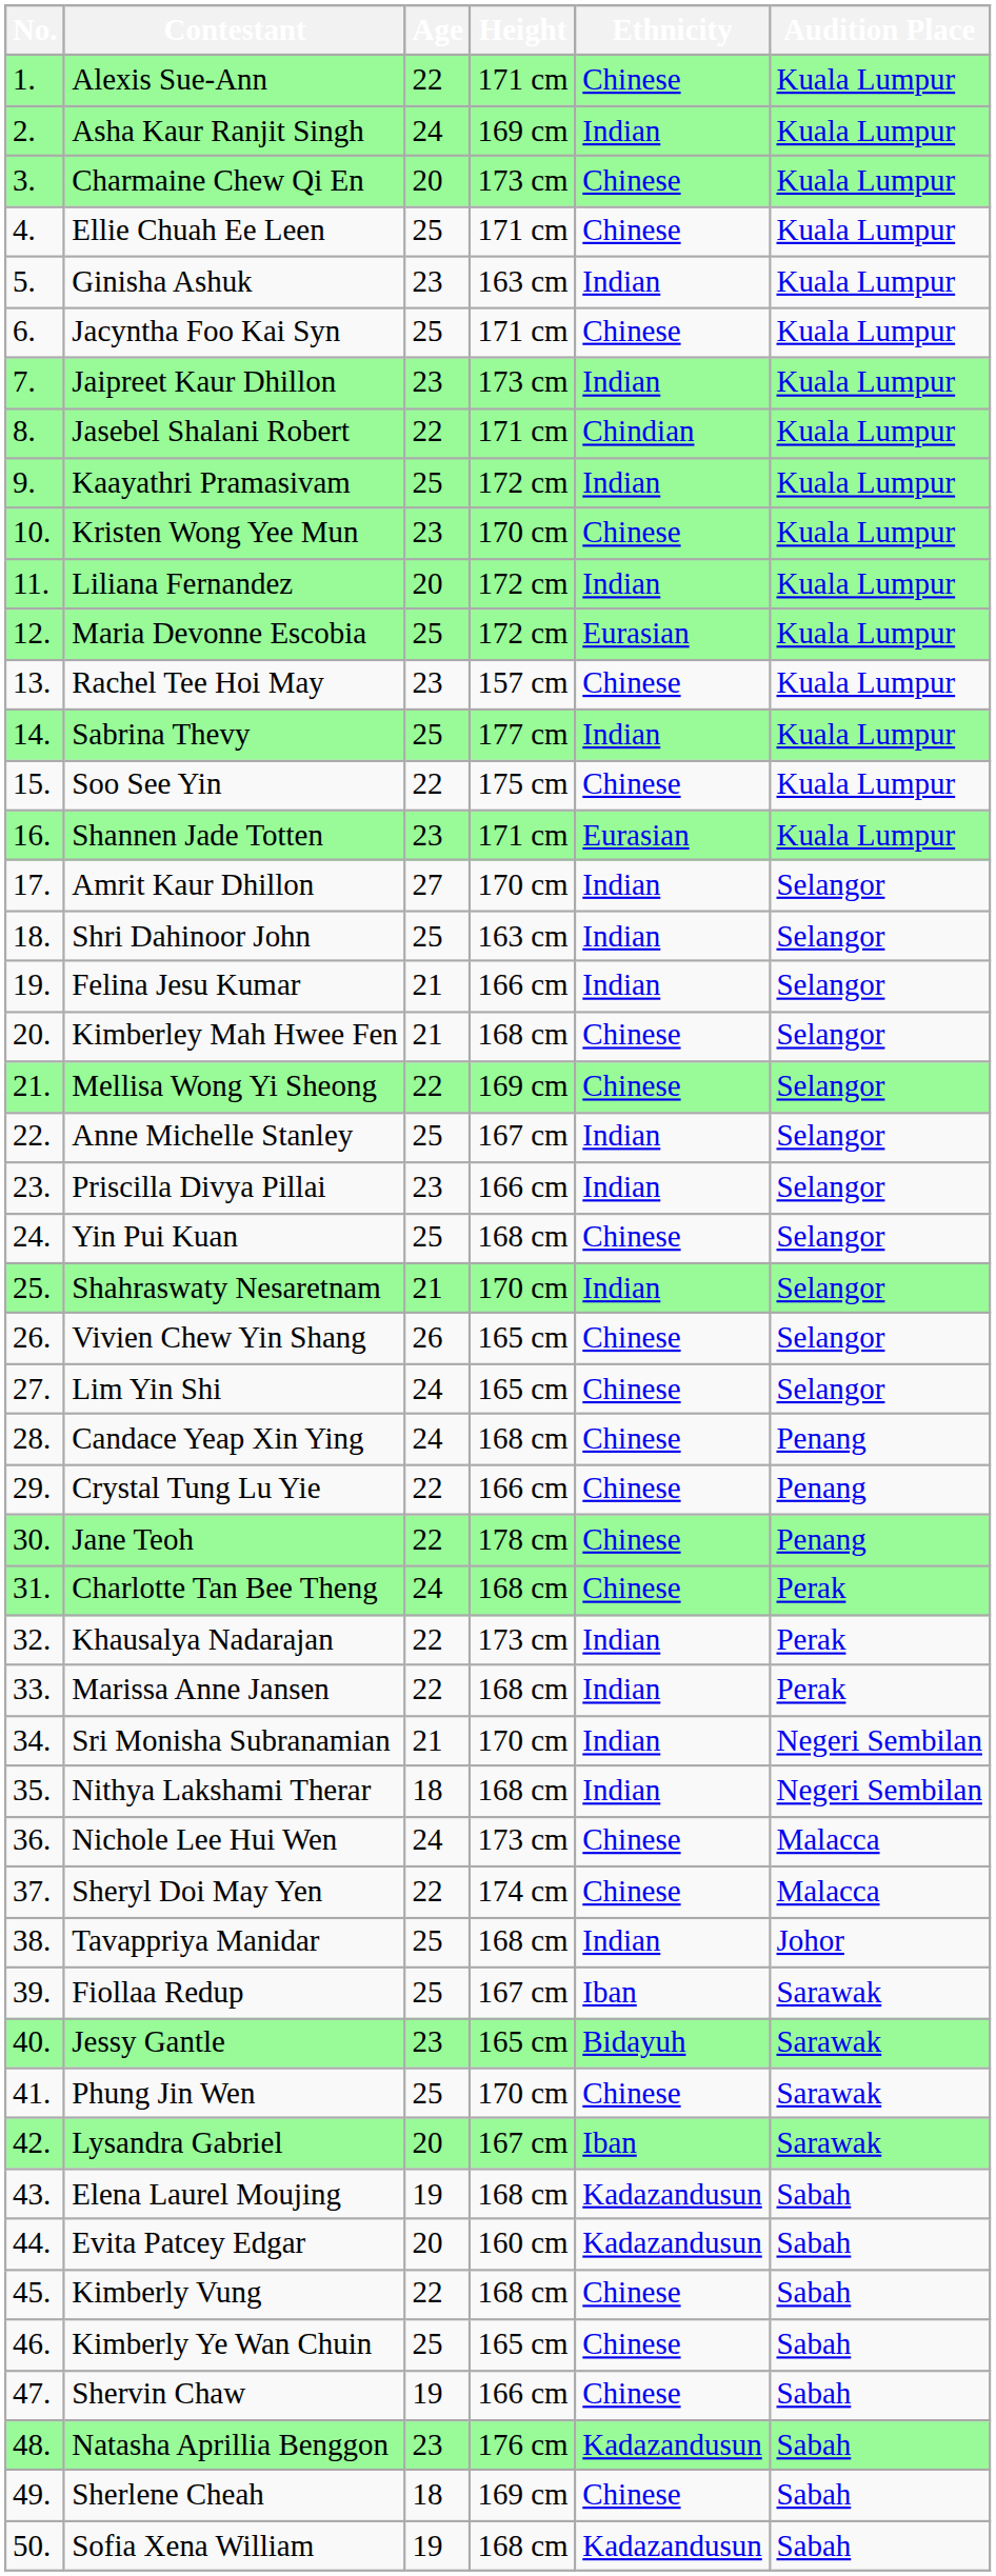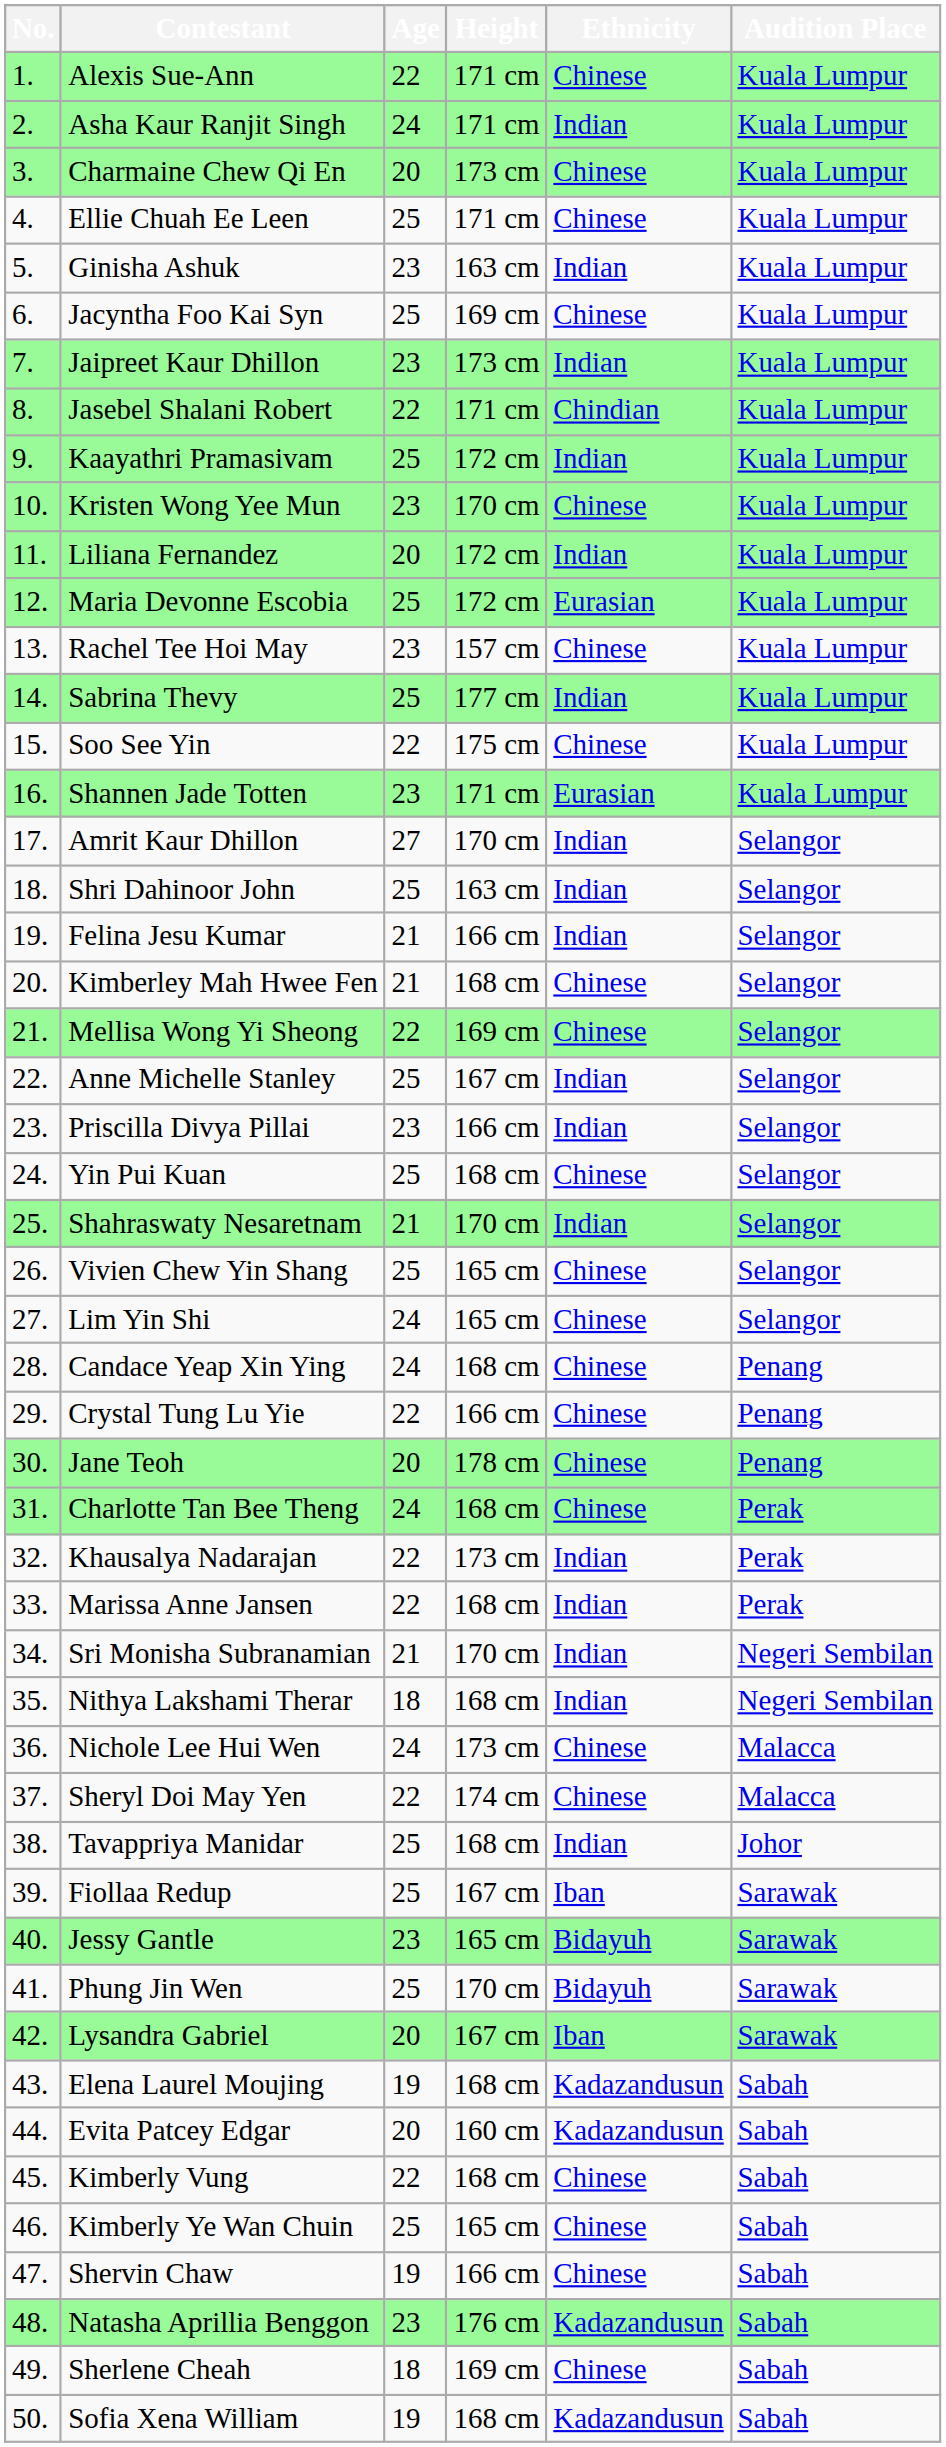 <table class="wikitable sortable" style="font-size: 85%;">
 <tr style="color:#fff; background:gray; text-align:center;">
 <th>No.</th>
 <th>Contestant</th>
 <th>Age</th>
 <th>Height</th>
 <th>Ethnicity</th>
 <th>Audition Place</th>
 </tr>
 <tr style="background:palegreen;">
 <td>1.</td>
 <td>Alexis Sue-Ann</td>
 <td>22</td>
 <td>171 cm</td>
 <td><a href='#'>Chinese</a></td>
 <td><a href='#'>Kuala Lumpur</a></td>
 </tr>
 <tr style="background:palegreen;">
 <td>2.</td>
 <td>Asha Kaur Ranjit Singh</td>
 <td>24</td>
-<td>169 cm</td>
+<td>171 cm</td>
 <td><a href='#'>Indian</a></td>
 <td><a href='#'>Kuala Lumpur</a></td>
 </tr>
 <tr style="background:palegreen;">
 <td>3.</td>
 <td>Charmaine Chew Qi En</td>
 <td>20</td>
 <td>173 cm</td>
 <td><a href='#'>Chinese</a></td>
 <td><a href='#'>Kuala Lumpur</a></td>
 </tr>
 <tr>
 <td>4.</td>
 <td>Ellie Chuah Ee Leen</td>
 <td>25</td>
 <td>171 cm</td>
 <td><a href='#'>Chinese</a></td>
 <td><a href='#'>Kuala Lumpur</a></td>
 </tr>
 <tr>
 <td>5.</td>
 <td>Ginisha Ashuk</td>
 <td>23</td>
 <td>163 cm</td>
 <td><a href='#'>Indian</a></td>
 <td><a href='#'>Kuala Lumpur</a></td>
 </tr>
 <tr>
 <td>6.</td>
 <td>Jacyntha Foo Kai Syn</td>
 <td>25</td>
-<td>171 cm</td>
+<td>169 cm</td>
 <td><a href='#'>Chinese</a></td>
 <td><a href='#'>Kuala Lumpur</a></td>
 </tr>
 <tr style="background:palegreen;">
 <td>7.</td>
 <td>Jaipreet Kaur Dhillon</td>
 <td>23</td>
 <td>173 cm</td>
 <td><a href='#'>Indian</a></td>
 <td><a href='#'>Kuala Lumpur</a></td>
 </tr>
 <tr style="background:palegreen;">
 <td>8.</td>
 <td>Jasebel Shalani Robert</td>
 <td>22</td>
 <td>171 cm</td>
 <td><a href='#'>Chindian</a></td>
 <td><a href='#'>Kuala Lumpur</a></td>
 </tr>
 <tr style="background:palegreen;">
 <td>9.</td>
 <td>Kaayathri Pramasivam</td>
 <td>25</td>
 <td>172 cm</td>
 <td><a href='#'>Indian</a></td>
 <td><a href='#'>Kuala Lumpur</a></td>
 </tr>
 <tr style="background:palegreen;">
 <td>10.</td>
 <td>Kristen Wong Yee Mun</td>
 <td>23</td>
 <td>170 cm</td>
 <td><a href='#'>Chinese</a></td>
 <td><a href='#'>Kuala Lumpur</a></td>
 </tr>
 <tr style="background:palegreen;">
 <td>11.</td>
 <td>Liliana Fernandez</td>
 <td>20</td>
 <td>172 cm</td>
 <td><a href='#'>Indian</a></td>
 <td><a href='#'>Kuala Lumpur</a></td>
 </tr>
 <tr style="background:palegreen;">
 <td>12.</td>
 <td>Maria Devonne Escobia</td>
 <td>25</td>
 <td>172 cm</td>
 <td><a href='#'>Eurasian</a></td>
 <td><a href='#'>Kuala Lumpur</a></td>
 </tr>
 <tr>
 <td>13.</td>
 <td>Rachel Tee Hoi May</td>
 <td>23</td>
 <td>157 cm</td>
 <td><a href='#'>Chinese</a></td>
 <td><a href='#'>Kuala Lumpur</a></td>
 </tr>
 <tr style="background:palegreen;">
 <td>14.</td>
 <td>Sabrina Thevy</td>
 <td>25</td>
 <td>177 cm</td>
 <td><a href='#'>Indian</a></td>
 <td><a href='#'>Kuala Lumpur</a></td>
 </tr>
 <tr>
 <td>15.</td>
 <td>Soo See Yin</td>
 <td>22</td>
 <td>175 cm</td>
 <td><a href='#'>Chinese</a></td>
 <td><a href='#'>Kuala Lumpur</a></td>
 </tr>
 <tr style="background:palegreen;">
 <td>16.</td>
 <td>Shannen Jade Totten</td>
 <td>23</td>
 <td>171 cm</td>
 <td><a href='#'>Eurasian</a></td>
 <td><a href='#'>Kuala Lumpur</a></td>
 </tr>
 <tr>
 <td>17.</td>
 <td>Amrit Kaur Dhillon</td>
 <td>27</td>
 <td>170 cm</td>
 <td><a href='#'>Indian</a></td>
 <td><a href='#'>Selangor</a></td>
 </tr>
 <tr>
 <td>18.</td>
 <td>Shri Dahinoor John</td>
 <td>25</td>
 <td>163 cm</td>
 <td><a href='#'>Indian</a></td>
 <td><a href='#'>Selangor</a></td>
 </tr>
 <tr>
 <td>19.</td>
 <td>Felina Jesu Kumar</td>
 <td>21</td>
 <td>166 cm</td>
 <td><a href='#'>Indian</a></td>
 <td><a href='#'>Selangor</a></td>
 </tr>
 <tr>
 <td>20.</td>
 <td>Kimberley Mah Hwee Fen</td>
 <td>21</td>
 <td>168 cm</td>
 <td><a href='#'>Chinese</a></td>
 <td><a href='#'>Selangor</a></td>
 </tr>
 <tr style="background:palegreen;">
 <td>21.</td>
 <td>Mellisa Wong Yi Sheong</td>
 <td>22</td>
 <td>169 cm</td>
 <td><a href='#'>Chinese</a></td>
 <td><a href='#'>Selangor</a></td>
 </tr>
 <tr>
 <td>22.</td>
 <td>Anne Michelle Stanley</td>
 <td>25</td>
 <td>167 cm</td>
 <td><a href='#'>Indian</a></td>
 <td><a href='#'>Selangor</a></td>
 </tr>
 <tr>
 <td>23.</td>
 <td>Priscilla Divya Pillai</td>
 <td>23</td>
 <td>166 cm</td>
 <td><a href='#'>Indian</a></td>
 <td><a href='#'>Selangor</a></td>
 </tr>
 <tr>
 <td>24.</td>
 <td>Yin Pui Kuan</td>
 <td>25</td>
 <td>168 cm</td>
 <td><a href='#'>Chinese</a></td>
 <td><a href='#'>Selangor</a></td>
 </tr>
 <tr style="background:palegreen;">
 <td>25.</td>
 <td>Shahraswaty Nesaretnam</td>
 <td>21</td>
 <td>170 cm</td>
 <td><a href='#'>Indian</a></td>
 <td><a href='#'>Selangor</a></td>
 </tr>
 <tr>
 <td>26.</td>
 <td>Vivien Chew Yin Shang</td>
-<td>26</td>
+<td>25</td>
 <td>165 cm</td>
 <td><a href='#'>Chinese</a></td>
 <td><a href='#'>Selangor</a></td>
 </tr>
 <tr>
 <td>27.</td>
 <td>Lim Yin Shi</td>
 <td>24</td>
 <td>165 cm</td>
 <td><a href='#'>Chinese</a></td>
 <td><a href='#'>Selangor</a></td>
 </tr>
 <tr>
 <td>28.</td>
 <td>Candace Yeap Xin Ying</td>
 <td>24</td>
 <td>168 cm</td>
 <td><a href='#'>Chinese</a></td>
 <td><a href='#'>Penang</a></td>
 </tr>
 <tr>
 <td>29.</td>
 <td>Crystal Tung Lu Yie</td>
 <td>22</td>
 <td>166 cm</td>
 <td><a href='#'>Chinese</a></td>
 <td><a href='#'>Penang</a></td>
 </tr>
 <tr style="background:palegreen;">
 <td>30.</td>
 <td>Jane Teoh</td>
-<td>22</td>
+<td>20</td>
 <td>178 cm</td>
 <td><a href='#'>Chinese</a></td>
 <td><a href='#'>Penang</a></td>
 </tr>
 <tr style="background:palegreen;">
 <td>31.</td>
 <td>Charlotte Tan Bee Theng</td>
 <td>24</td>
 <td>168 cm</td>
 <td><a href='#'>Chinese</a></td>
 <td><a href='#'>Perak</a></td>
 </tr>
 <tr>
 <td>32.</td>
 <td>Khausalya Nadarajan</td>
 <td>22</td>
 <td>173 cm</td>
 <td><a href='#'>Indian</a></td>
 <td><a href='#'>Perak</a></td>
 </tr>
 <tr>
 <td>33.</td>
 <td>Marissa Anne Jansen</td>
 <td>22</td>
 <td>168 cm</td>
 <td><a href='#'>Indian</a></td>
 <td><a href='#'>Perak</a></td>
 </tr>
 <tr>
 <td>34.</td>
 <td>Sri Monisha Subranamian</td>
 <td>21</td>
 <td>170 cm</td>
 <td><a href='#'>Indian</a></td>
 <td><a href='#'>Negeri Sembilan</a></td>
 </tr>
 <tr>
 <td>35.</td>
 <td>Nithya Lakshami Therar</td>
 <td>18</td>
 <td>168 cm</td>
 <td><a href='#'>Indian</a></td>
 <td><a href='#'>Negeri Sembilan</a></td>
 </tr>
 <tr>
 <td>36.</td>
 <td>Nichole Lee Hui Wen</td>
 <td>24</td>
 <td>173 cm</td>
 <td><a href='#'>Chinese</a></td>
 <td><a href='#'>Malacca</a></td>
 </tr>
 <tr>
 <td>37.</td>
 <td>Sheryl Doi May Yen</td>
 <td>22</td>
 <td>174 cm</td>
 <td><a href='#'>Chinese</a></td>
 <td><a href='#'>Malacca</a></td>
 </tr>
 <tr>
 <td>38.</td>
 <td>Tavappriya Manidar</td>
 <td>25</td>
 <td>168 cm</td>
 <td><a href='#'>Indian</a></td>
 <td><a href='#'>Johor</a></td>
 </tr>
 <tr>
 <td>39.</td>
 <td>Fiollaa Redup</td>
 <td>25</td>
 <td>167 cm</td>
 <td><a href='#'>Iban</a></td>
 <td><a href='#'>Sarawak</a></td>
 </tr>
 <tr style="background:palegreen;">
 <td>40.</td>
 <td>Jessy Gantle</td>
 <td>23</td>
 <td>165 cm</td>
 <td><a href='#'>Bidayuh</a></td>
 <td><a href='#'>Sarawak</a></td>
 </tr>
 <tr>
 <td>41.</td>
 <td>Phung Jin Wen</td>
 <td>25</td>
 <td>170 cm</td>
-<td><a href='#'>Chinese</a></td>
+<td><a href='#'>Bidayuh</a></td>
 <td><a href='#'>Sarawak</a></td>
 </tr>
 <tr style="background:palegreen;">
 <td>42.</td>
 <td>Lysandra Gabriel</td>
 <td>20</td>
 <td>167 cm</td>
 <td><a href='#'>Iban</a></td>
 <td><a href='#'>Sarawak</a></td>
 </tr>
 <tr>
 <td>43.</td>
 <td>Elena Laurel Moujing</td>
 <td>19</td>
 <td>168 cm</td>
 <td><a href='#'>Kadazandusun</a></td>
 <td><a href='#'>Sabah</a></td>
 </tr>
 <tr>
 <td>44.</td>
 <td>Evita Patcey Edgar</td>
 <td>20</td>
 <td>160 cm</td>
 <td><a href='#'>Kadazandusun</a></td>
 <td><a href='#'>Sabah</a></td>
 </tr>
 <tr>
 <td>45.</td>
 <td>Kimberly Vung</td>
 <td>22</td>
 <td>168 cm</td>
 <td><a href='#'>Chinese</a></td>
 <td><a href='#'>Sabah</a></td>
 </tr>
 <tr>
 <td>46.</td>
 <td>Kimberly Ye Wan Chuin</td>
 <td>25</td>
 <td>165 cm</td>
 <td><a href='#'>Chinese</a></td>
 <td><a href='#'>Sabah</a></td>
 </tr>
 <tr>
 <td>47.</td>
 <td>Shervin Chaw</td>
 <td>19</td>
 <td>166 cm</td>
 <td><a href='#'>Chinese</a></td>
 <td><a href='#'>Sabah</a></td>
 </tr>
 <tr style="background:palegreen;">
 <td>48.</td>
 <td>Natasha Aprillia Benggon</td>
 <td>23</td>
 <td>176 cm</td>
 <td><a href='#'>Kadazandusun</a></td>
 <td><a href='#'>Sabah</a></td>
 </tr>
 <tr>
 <td>49.</td>
 <td>Sherlene Cheah</td>
 <td>18</td>
 <td>169 cm</td>
 <td><a href='#'>Chinese</a></td>
 <td><a href='#'>Sabah</a></td>
 </tr>
 <tr>
 <td>50.</td>
 <td>Sofia Xena William</td>
 <td>19</td>
 <td>168 cm</td>
 <td><a href='#'>Kadazandusun</a></td>
 <td><a href='#'>Sabah</a></td>
 </tr>
 </table>
